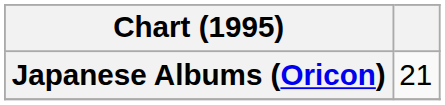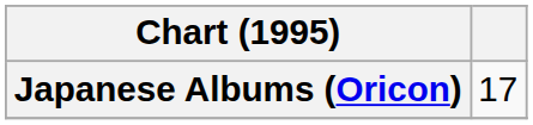 <table class="wikitable sortable plainrowheaders" style="text-align:center;">
 <tr>
 <th scope="col">Chart (1995)</th>
 <th scope="col"></th>
 </tr>
 <tr>
 <th scope="row">Japanese Albums (<a href='#'>Oricon</a>)</th>
-<td align="center">21</td>
+<td align="center">17</td>
 </tr>
 <tr>
 </tr>
 </table>
